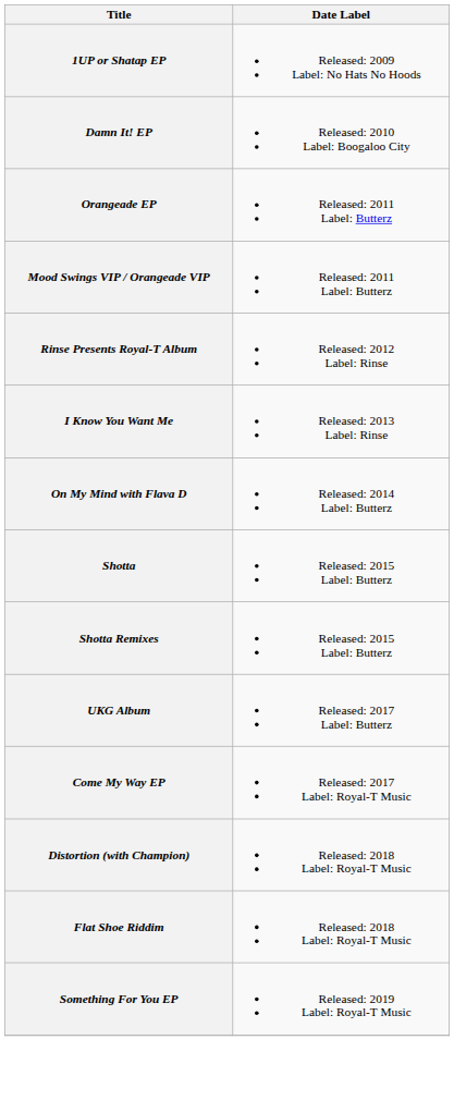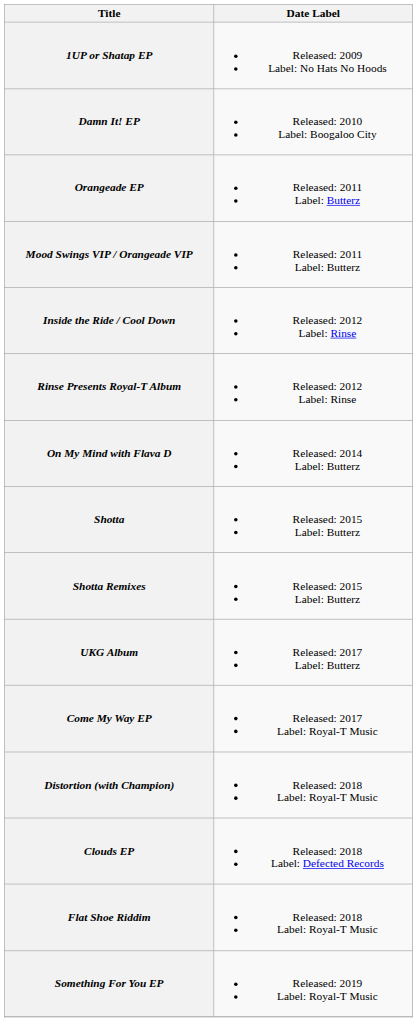 <table class="wikitable" style="text-align:center;">
 <tr>
 <th scope="col" style="width:18em;">Title</th>
 <th scope="col" style="width:17em;">Date Label</th>
 </tr>
 <tr>
 <th scope="row"><strong><em>1UP or Shatap EP</em></strong></th>
 <td><br><ul><li>Released: 2009</li><li>Label: No Hats No Hoods</li></ul></td>
 </tr>
 <tr>
 <th scope="row"><strong><em>Damn It! EP</em></strong></th>
 <td><br><ul><li>Released: 2010</li><li>Label: Boogaloo City</li></ul></td>
 </tr>
 <tr>
 <th scope="row"><strong><em>Orangeade EP </em></strong></th>
 <td><br><ul><li>Released: 2011</li><li>Label: <a href='#'>Butterz</a></li></ul></td>
 </tr>
 <tr>
 <th scope="row"><strong><em>Mood Swings VIP / Orangeade VIP</em></strong></th>
 <td><br><ul><li>Released: 2011</li><li>Label: Butterz</li></ul></td>
 </tr>
 <tr>
+<th scope="row"><strong><em>Inside the Ride / Cool Down</em></strong></th>
+<td><br><ul><li>Released: 2012</li><li>Label: <a href='#'>Rinse</a></li></ul></td>
+</tr>
+<tr>
 <th scope="row"><strong><em>Rinse Presents Royal-T Album</em></strong></th>
 <td><br><ul><li>Released: 2012</li><li>Label: Rinse</li></ul></td>
-</tr>
-<tr>
-<th scope="row"><strong><em>I Know You Want Me</em></strong></th>
-<td><br><ul><li>Released: 2013</li><li>Label: Rinse</li></ul></td>
 </tr>
 <tr>
 <th scope="row"><strong><em>On My Mind with Flava D</em></strong></th>
 <td><br><ul><li>Released: 2014</li><li>Label: Butterz</li></ul></td>
 </tr>
 <tr>
 <th scope="row"><strong><em>Shotta</em></strong></th>
 <td><br><ul><li>Released: 2015</li><li>Label: Butterz</li></ul></td>
 </tr>
 <tr>
 <th scope="row"><strong><em>Shotta Remixes</em></strong></th>
 <td><br><ul><li>Released: 2015</li><li>Label: Butterz</li></ul></td>
 </tr>
 <tr>
 <th scope="row"><strong><em>UKG Album</em></strong></th>
 <td><br><ul><li>Released: 2017</li><li>Label: Butterz</li></ul></td>
 </tr>
 <tr>
 <th scope="row"><strong><em>Come My Way EP</em></strong></th>
 <td><br><ul><li>Released: 2017</li><li>Label: Royal-T Music</li></ul></td>
 </tr>
 <tr>
 <th scope="row"><strong><em>Distortion (with Champion)</em></strong></th>
 <td><br><ul><li>Released: 2018</li><li>Label: Royal-T Music</li></ul></td>
 </tr>
 <tr>
+<th scope="row"><strong><em>Clouds EP</em></strong></th>
+<td><br><ul><li>Released: 2018</li><li>Label: <a href='#'>Defected Records</a></li></ul></td>
+</tr>
+<tr>
 <th scope="row"><strong><em>Flat Shoe Riddim</em></strong></th>
 <td><br><ul><li>Released: 2018</li><li>Label: Royal-T Music</li></ul></td>
 </tr>
 <tr>
 <th scope="row"><strong><em>Something For You EP</em></strong></th>
 <td><br><ul><li>Released: 2019</li><li>Label: Royal-T Music</li></ul></td>
 </tr>
 <tr>
 </tr>
 </table>
